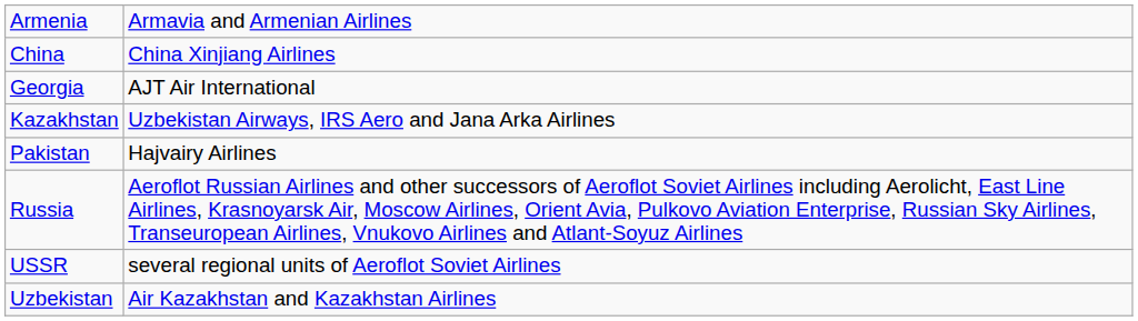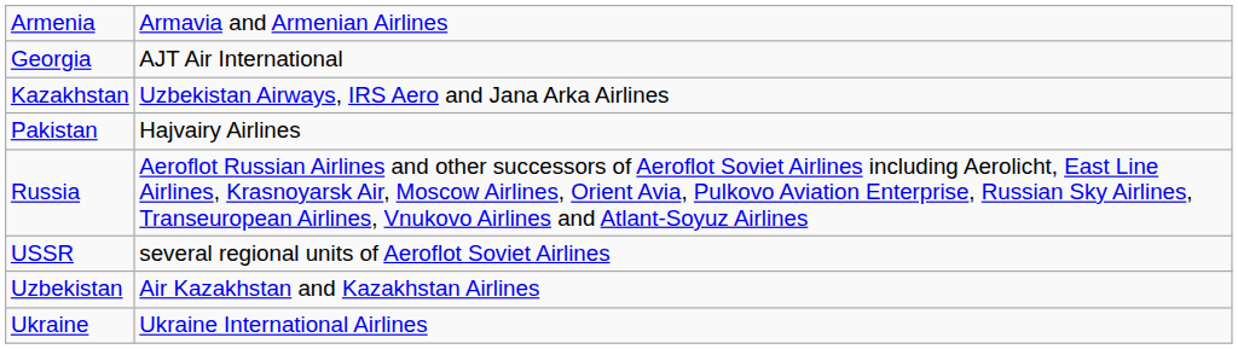 <table style="text-align: left;" class="wikitable">
 <tr>
 <td><a href='#'>Armenia</a></td>
 <td><a href='#'>Armavia</a> and <a href='#'>Armenian Airlines</a></td>
-</tr>
-<tr>
-<td><a href='#'>China</a></td>
-<td><a href='#'>China Xinjiang Airlines</a></td>
 </tr>
 <tr>
 <td><a href='#'>Georgia</a></td>
 <td>AJT Air International</td>
 </tr>
 <tr>
 <td><a href='#'>Kazakhstan</a></td>
 <td><a href='#'>Uzbekistan Airways</a>, <a href='#'>IRS Aero</a> and Jana Arka Airlines</td>
 </tr>
 <tr>
 <td><a href='#'>Pakistan</a></td>
 <td>Hajvairy Airlines</td>
 </tr>
 <tr>
 <td><a href='#'>Russia</a></td>
 <td><a href='#'>Aeroflot Russian Airlines</a> and other successors of <a href='#'>Aeroflot Soviet Airlines</a> including Aerolicht, <a href='#'>East Line Airlines</a>, <a href='#'>Krasnoyarsk Air</a>, <a href='#'>Moscow Airlines</a>, <a href='#'>Orient Avia</a>, <a href='#'>Pulkovo Aviation Enterprise</a>, <a href='#'>Russian Sky Airlines</a>, <a href='#'>Transeuropean Airlines</a>, <a href='#'>Vnukovo Airlines</a> and <a href='#'>Atlant-Soyuz Airlines</a></td>
 </tr>
 <tr>
 <td><a href='#'>USSR</a></td>
 <td>several regional units of <a href='#'>Aeroflot Soviet Airlines</a></td>
 </tr>
 <tr>
 <td><a href='#'>Uzbekistan</a></td>
 <td><a href='#'>Air Kazakhstan</a> and <a href='#'>Kazakhstan Airlines</a></td>
 </tr>
+<tr>
+<td><a href='#'>Ukraine</a></td>
+<td><a href='#'>Ukraine International Airlines</a></td>
+</tr>
 </table>
